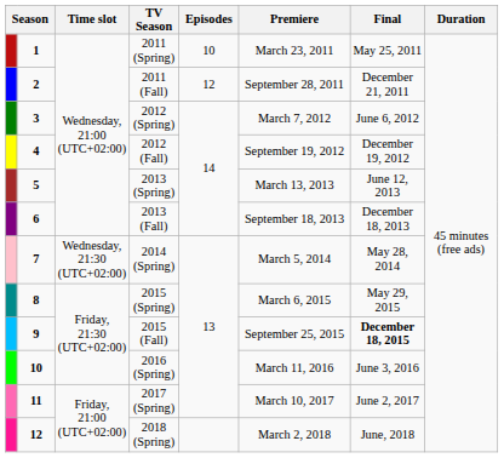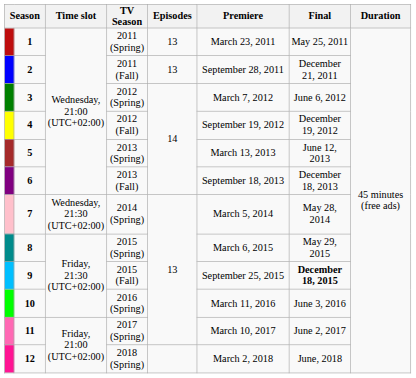 <table class="wikitable" width="70%" style="text-align:center">
 <tr>
 <th style="padding: 0px 8px" colspan="2">Season</th>
 <th style="padding: 0px 15px">Time slot</th>
 <th style="padding: 0px 8px">TV Season</th>
 <th style="padding: 0px 8px">Episodes</th>
 <th style="padding: 0px 40px">Premiere</th>
 <th style="padding: 0px 30px">Final</th>
 <th style="padding: 0px 15px">Duration</th>
 </tr>
 <tr>
 <td height="10" bgcolor="beidge"></td>
 <td><strong>1</strong></td>
 <td rowspan="6">Wednesday,<br> 21:00 (UTC+02:00)</td>
 <td>2011<br> (Spring)</td>
-<td>10</td>
+<td>13</td>
 <td>March 23, 2011</td>
 <td>May 25, 2011</td>
 <td rowspan="12">45 minutes<br>(free ads)</td>
 </tr>
 <tr>
 <td height="10" bgcolor="blue"></td>
 <td><strong>2</strong></td>
 <td>2011<br> (Fall)</td>
-<td>12</td>
+<td>13</td>
 <td>September 28, 2011</td>
 <td>December 21, 2011</td>
 </tr>
 <tr>
 <td height="10" bgcolor="green"></td>
 <td><strong>3</strong></td>
 <td>2012<br> (Spring)</td>
 <td rowspan="4">14</td>
 <td>March 7, 2012</td>
 <td>June 6, 2012</td>
 </tr>
 <tr>
 <td height="10" bgcolor="yellow"></td>
 <td><strong>4</strong></td>
 <td>2012<br> (Fall)</td>
 <td>September 19, 2012</td>
 <td>December 19, 2012</td>
 </tr>
 <tr>
 <td height="10" bgcolor="brown"></td>
 <td><strong>5</strong></td>
 <td>2013<br> (Spring)</td>
 <td>March 13, 2013</td>
 <td>June 12, 2013</td>
 </tr>
 <tr>
 <td height="10" bgcolor="purple"></td>
 <td><strong>6</strong></td>
 <td>2013<br> (Fall)</td>
 <td>September 18, 2013</td>
 <td>December 18, 2013</td>
 </tr>
 <tr>
 <td height="10" bgcolor="pink"></td>
 <td><strong>7</strong></td>
 <td>Wednesday,<br> 21:30 (UTC+02:00)</td>
 <td>2014<br> (Spring)</td>
 <td rowspan="5">13</td>
 <td>March 5, 2014</td>
 <td>May 28, 2014</td>
 </tr>
 <tr>
 <td height="10" bgcolor="#008B8B"></td>
 <td><strong>8</strong></td>
 <td rowspan="3">Friday,<br> 21:30 (UTC+02:00)</td>
 <td>2015<br>  (Spring)</td>
 <td>March 6, 2015</td>
 <td>May 29, 2015</td>
 </tr>
 <tr>
 <td bgcolor="#00BFFF" height="10"></td>
 <td><strong>9</strong></td>
 <td>2015<br>  (Fall)</td>
 <td>September 25, 2015</td>
 <td><strong>December 18, 2015</strong></td>
 </tr>
 <tr>
 <td bgcolor="#00FF00" height="10"></td>
 <td><strong>10</strong></td>
 <td>2016<br>  (Spring)</td>
 <td>March 11, 2016</td>
 <td>June 3, 2016</td>
 </tr>
 <tr>
 <td bgcolor="hotpink" height="10"></td>
 <td><strong>11</strong></td>
 <td rowspan="2">Friday,<br> 21:00 (UTC+02:00)</td>
 <td>2017<br>  (Spring)</td>
 <td>March 10, 2017</td>
 <td>June 2, 2017</td>
 </tr>
 <tr>
 <td bgcolor="deeppink" height="10"></td>
 <td><strong>12</strong></td>
 <td>2018<br>  (Spring)</td>
 <td></td>
 <td>March 2, 2018</td>
 <td>June, 2018</td>
 </tr>
 </table>
